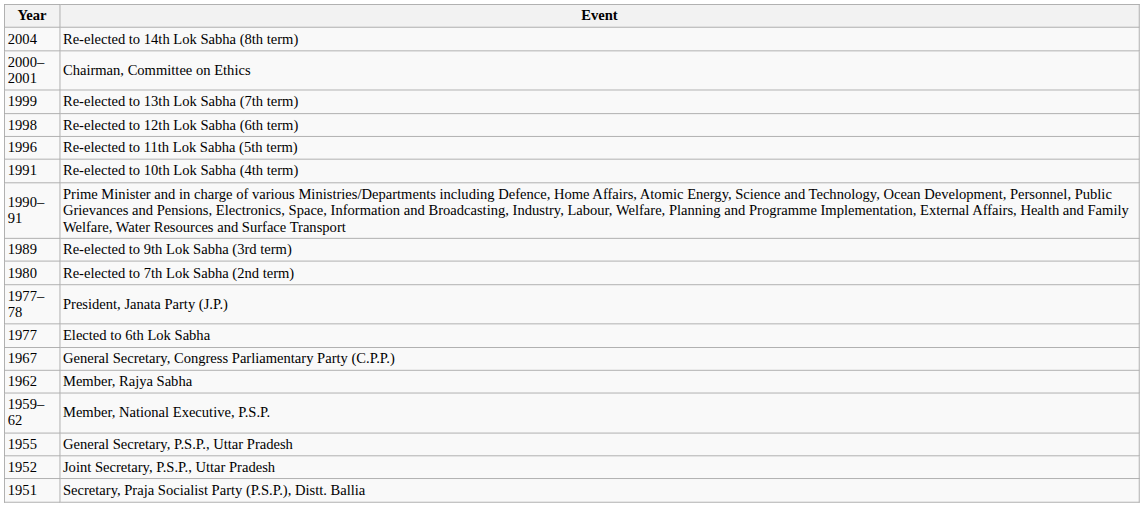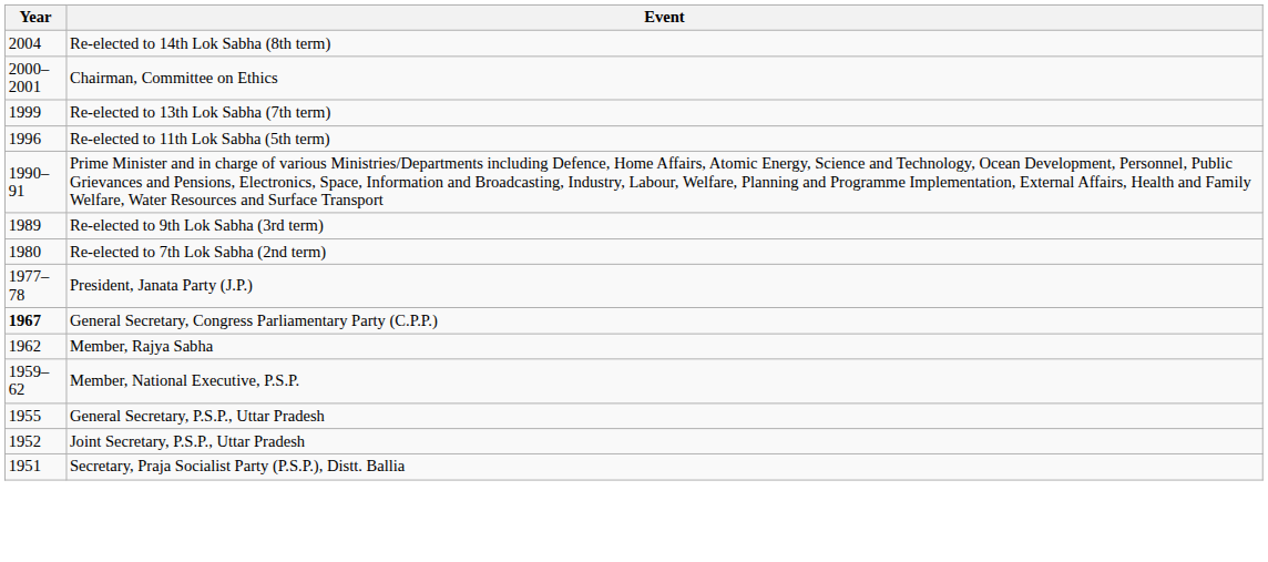 <table class="wikitable">
 <tr>
 <th>Year</th>
 <th>Event</th>
 </tr>
 <tr>
 <td>2004</td>
 <td>Re-elected to 14th Lok Sabha (8th term)</td>
 </tr>
 <tr>
 <td>2000–2001</td>
 <td>Chairman, Committee on Ethics</td>
 </tr>
 <tr>
 <td>1999</td>
 <td>Re-elected to 13th Lok Sabha (7th term)</td>
 </tr>
 <tr>
-<td>1998</td>
-<td>Re-elected to 12th Lok Sabha (6th term)</td>
-</tr>
-<tr>
 <td>1996</td>
 <td>Re-elected to 11th Lok Sabha (5th term)</td>
-</tr>
-<tr>
-<td>1991</td>
-<td>Re-elected to 10th Lok Sabha (4th term)</td>
 </tr>
 <tr>
 <td>1990–91</td>
 <td>Prime Minister and in charge of various Ministries/Departments including Defence, Home Affairs, Atomic Energy, Science and Technology, Ocean Development, Personnel, Public Grievances and Pensions, Electronics, Space, Information and Broadcasting, Industry, Labour, Welfare, Planning and Programme Implementation, External Affairs, Health and Family Welfare, Water Resources and Surface Transport</td>
 </tr>
 <tr>
 <td>1989</td>
 <td>Re-elected to 9th Lok Sabha (3rd term)</td>
 </tr>
 <tr>
 <td>1980</td>
 <td>Re-elected to 7th Lok Sabha (2nd term)</td>
 </tr>
 <tr>
 <td>1977–78</td>
 <td>President, Janata Party (J.P.)</td>
 </tr>
 <tr>
-<td>1977</td>
-<td>Elected to 6th Lok Sabha</td>
-</tr>
-<tr>
-<td>1967</td>
+<td><strong>1967</strong></td>
 <td>General Secretary, Congress Parliamentary Party (C.P.P.)</td>
 </tr>
 <tr>
 <td>1962</td>
 <td>Member, Rajya Sabha</td>
 </tr>
 <tr>
 <td>1959–62</td>
 <td>Member, National Executive, P.S.P.</td>
 </tr>
 <tr>
 <td>1955</td>
 <td>General Secretary, P.S.P., Uttar Pradesh</td>
 </tr>
 <tr>
 <td>1952</td>
 <td>Joint Secretary, P.S.P., Uttar Pradesh</td>
 </tr>
 <tr>
 <td>1951</td>
 <td>Secretary, Praja Socialist Party (P.S.P.), Distt. Ballia</td>
 </tr>
 </table>
